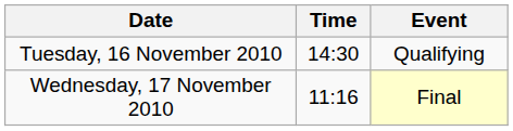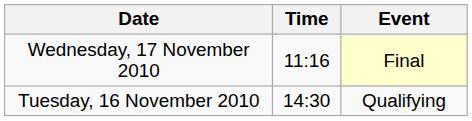 <table class = "wikitable" style="text-align:center;">
 <tr>
 <th width=220>Date</th>
 <th width=50>Time</th>
 <th width=100>Event</th>
 </tr>
 <tr>
+<td>Wednesday, 17 November 2010</td>
+<td>11:16</td>
+<td bgcolor=ffffcc>Final</td>
+</tr>
+<tr>
 <td>Tuesday, 16 November 2010</td>
 <td>14:30</td>
 <td>Qualifying</td>
 </tr>
-<tr>
-<td>Wednesday, 17 November 2010</td>
-<td>11:16</td>
-<td bgcolor=ffffcc>Final</td>
-</tr>
 </table>
